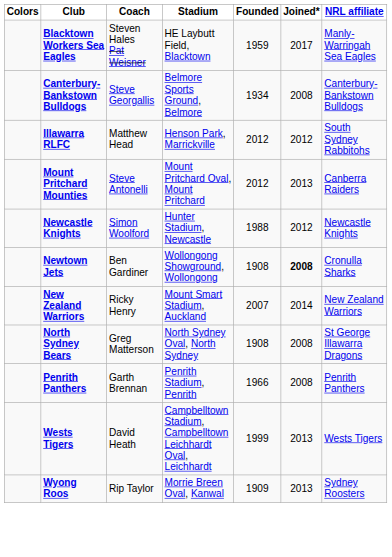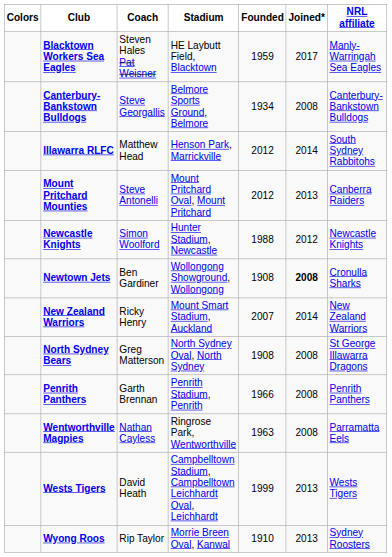 <table class="wikitable"; text-align:left">
 <tr>
 <th style="background:white; width:5%">Colors</th>
 <th style="background:white; width:19%">Club</th>
 <th style="background:white; width:17%">Coach</th>
 <th style="background:white; width:20%">Stadium</th>
 <th style="background:white; width:9%">Founded</th>
 <th style="background:white; width:9%">Joined*</th>
 <th style="background:white; width:20%"><a href='#'>NRL affiliate</a></th>
 </tr>
 <tr>
 <td align=center></td>
 <td><strong><a href='#'>Blacktown Workers Sea Eagles</a></strong></td>
 <td>Steven Hales<br><s><a href='#'>Pat Weisner</a></s></td>
 <td>HE Laybutt Field, <a href='#'>Blacktown</a></td>
 <td align=center>1959</td>
 <td align=center>2017</td>
 <td> <a href='#'>Manly-Warringah Sea Eagles</a></td>
 </tr>
 <tr>
 <td align=center></td>
 <td><strong><a href='#'>Canterbury-Bankstown Bulldogs</a></strong></td>
 <td><a href='#'>Steve Georgallis</a></td>
 <td><a href='#'>Belmore Sports Ground</a>, <a href='#'>Belmore</a></td>
 <td align=center>1934</td>
 <td align=center>2008</td>
 <td> <a href='#'>Canterbury-Bankstown Bulldogs</a></td>
 </tr>
 <tr>
 <td align=center></td>
 <td><strong><a href='#'>Illawarra RLFC</a></strong></td>
 <td>Matthew Head</td>
 <td><a href='#'>Henson Park</a>, <a href='#'>Marrickville</a></td>
 <td align=center>2012</td>
-<td align=center>2012</td>
+<td align=center>2014</td>
 <td> <a href='#'>South Sydney Rabbitohs</a></td>
 </tr>
 <tr>
 <td align=center></td>
 <td><strong><a href='#'>Mount Pritchard Mounties</a></strong></td>
 <td><a href='#'>Steve Antonelli</a></td>
 <td><a href='#'>Mount Pritchard Oval</a>, <a href='#'>Mount Pritchard</a></td>
 <td align=center>2012</td>
 <td align=center>2013</td>
 <td> <a href='#'>Canberra Raiders</a></td>
 </tr>
 <tr>
 <td align=center></td>
 <td><strong><a href='#'>Newcastle Knights</a></strong></td>
 <td><a href='#'>Simon Woolford</a></td>
 <td><a href='#'>Hunter Stadium</a>, <a href='#'>Newcastle</a></td>
 <td align=center>1988</td>
 <td align=center>2012</td>
 <td> <a href='#'>Newcastle Knights</a></td>
 </tr>
 <tr>
 <td align=center></td>
 <td><strong><a href='#'>Newtown Jets</a></strong></td>
 <td>Ben Gardiner</td>
 <td><a href='#'>Wollongong Showground</a>, <a href='#'>Wollongong</a></td>
 <td align=center>1908</td>
 <td align=center><strong>2008</strong></td>
 <td> <a href='#'>Cronulla Sharks</a></td>
 </tr>
 <tr>
 <td align=center></td>
 <td><strong><a href='#'>New Zealand Warriors</a></strong></td>
 <td>Ricky Henry</td>
 <td><a href='#'>Mount Smart Stadium</a>, <a href='#'>Auckland</a></td>
 <td align=center>2007</td>
 <td align=center>2014</td>
 <td> <a href='#'>New Zealand Warriors</a></td>
 </tr>
 <tr>
 <td align=center></td>
 <td><strong><a href='#'>North Sydney Bears</a></strong></td>
 <td>Greg Matterson</td>
 <td><a href='#'>North Sydney Oval</a>, <a href='#'>North Sydney</a></td>
 <td align=center>1908</td>
 <td align=center>2008</td>
 <td> <a href='#'>St  George Illawarra Dragons</a></td>
 </tr>
 <tr>
 <td align=center></td>
 <td><strong><a href='#'>Penrith Panthers</a></strong></td>
 <td>Garth Brennan</td>
 <td><a href='#'>Penrith Stadium</a>, <a href='#'>Penrith</a></td>
 <td align=center>1966</td>
 <td align=center>2008</td>
 <td> <a href='#'>Penrith Panthers</a></td>
 </tr>
 <tr>
 <td align=center></td>
+<td><strong><a href='#'>Wentworthville Magpies</a></strong></td>
+<td><a href='#'>Nathan Cayless</a></td>
+<td>Ringrose Park, <a href='#'>Wentworthville</a></td>
+<td align=center>1963</td>
+<td align=center>2008</td>
+<td> <a href='#'>Parramatta Eels</a></td>
+</tr>
+<tr>
+<td align=center></td>
 <td><strong><a href='#'>Wests Tigers</a></strong></td>
 <td>David Heath</td>
 <td><a href='#'>Campbelltown Stadium</a>, <a href='#'>Campbelltown</a><br><a href='#'>Leichhardt Oval</a>, <a href='#'>Leichhardt</a></td>
 <td align=center>1999</td>
 <td align=center>2013</td>
 <td> <a href='#'>Wests Tigers</a></td>
 </tr>
 <tr>
 <td align=center></td>
 <td><strong><a href='#'>Wyong Roos</a></strong></td>
 <td>Rip Taylor</td>
 <td><a href='#'>Morrie Breen Oval</a>, <a href='#'>Kanwal</a></td>
-<td align=center>1909</td>
+<td align=center>1910</td>
 <td align=center>2013</td>
 <td> <a href='#'>Sydney Roosters</a></td>
 </tr>
 </table>
